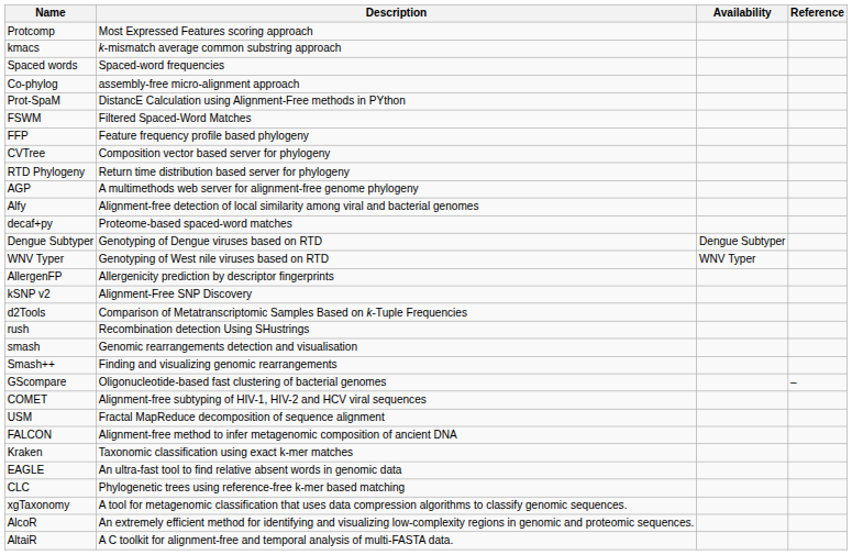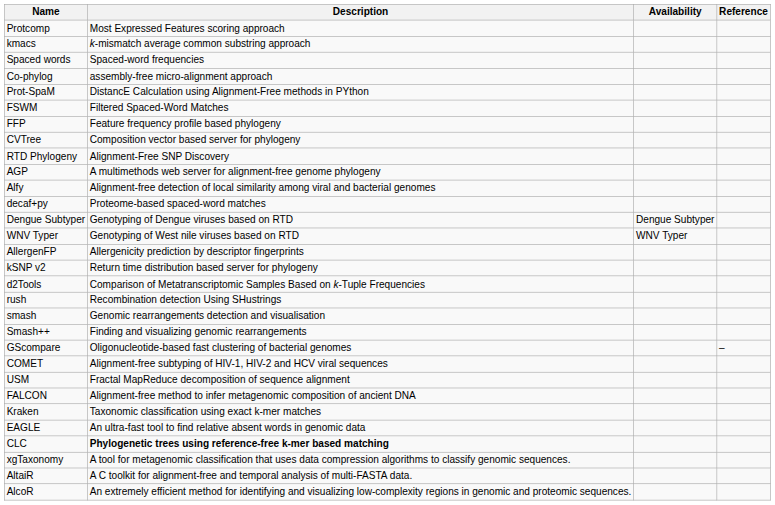 <table class="wikitable">
 <tr>
 <th>Name</th>
 <th>Description</th>
 <th>Availability</th>
 <th>Reference</th>
 </tr>
 <tr>
 <td>Protcomp</td>
 <td>Most Expressed Features scoring approach</td>
 <td></td>
 <td></td>
 </tr>
 <tr>
 <td>kmacs</td>
 <td><em>k</em>-mismatch average common substring approach</td>
 <td></td>
 <td></td>
 </tr>
 <tr>
 <td>Spaced words</td>
 <td>Spaced-word frequencies</td>
 <td></td>
 <td></td>
 </tr>
 <tr>
 <td>Co-phylog</td>
 <td>assembly-free micro-alignment approach</td>
 <td></td>
 <td></td>
 </tr>
 <tr>
 <td>Prot-SpaM</td>
 <td>DistancE Calculation using Alignment-Free methods in PYthon</td>
 <td></td>
 <td></td>
 </tr>
 <tr>
 <td>FSWM</td>
 <td>Filtered Spaced-Word Matches</td>
 <td></td>
 <td></td>
 </tr>
 <tr>
 <td>FFP</td>
 <td>Feature frequency profile based phylogeny</td>
 <td></td>
 <td></td>
 </tr>
 <tr>
 <td>CVTree</td>
 <td>Composition vector based server for phylogeny</td>
 <td></td>
 <td></td>
 </tr>
 <tr>
 <td>RTD Phylogeny</td>
-<td>Return time distribution based server for phylogeny</td>
+<td>Alignment-Free SNP Discovery</td>
 <td></td>
 <td></td>
 </tr>
 <tr>
 <td>AGP</td>
 <td>A multimethods web server for alignment-free genome phylogeny</td>
 <td></td>
 <td></td>
 </tr>
 <tr>
 <td>Alfy</td>
 <td>Alignment-free detection of local similarity among viral and bacterial genomes</td>
 <td></td>
 <td></td>
 </tr>
 <tr>
 <td>decaf+py</td>
 <td>Proteome-based spaced-word matches</td>
 <td></td>
 <td></td>
 </tr>
 <tr>
 <td>Dengue Subtyper</td>
 <td>Genotyping of Dengue viruses based on RTD</td>
 <td>Dengue Subtyper</td>
 <td></td>
 </tr>
 <tr>
 <td>WNV Typer</td>
 <td>Genotyping of West nile viruses based on RTD</td>
 <td>WNV Typer</td>
 <td></td>
 </tr>
 <tr>
 <td>AllergenFP</td>
 <td>Allergenicity prediction by descriptor fingerprints</td>
 <td></td>
 <td></td>
 </tr>
 <tr>
 <td>kSNP v2</td>
-<td>Alignment-Free SNP Discovery</td>
+<td>Return time distribution based server for phylogeny</td>
 <td></td>
 <td></td>
 </tr>
 <tr>
 <td>d2Tools</td>
 <td>Comparison of Metatranscriptomic Samples Based on <em>k</em>-Tuple Frequencies</td>
 <td></td>
 <td></td>
 </tr>
 <tr>
 <td>rush</td>
 <td>Recombination detection Using SHustrings</td>
 <td></td>
 <td></td>
 </tr>
 <tr>
 <td>smash</td>
 <td>Genomic rearrangements detection and visualisation</td>
 <td></td>
 <td></td>
 </tr>
 <tr>
 <td>Smash++</td>
 <td>Finding and visualizing genomic rearrangements</td>
 <td></td>
 <td></td>
 </tr>
 <tr>
 <td>GScompare</td>
 <td>Oligonucleotide-based fast clustering of bacterial genomes</td>
 <td></td>
 <td>–</td>
 </tr>
 <tr>
 <td>COMET</td>
 <td>Alignment-free subtyping of HIV-1, HIV-2 and HCV viral sequences</td>
 <td></td>
 <td></td>
 </tr>
 <tr>
 <td>USM</td>
 <td>Fractal MapReduce decomposition of sequence alignment</td>
 <td></td>
 <td></td>
 </tr>
 <tr>
 <td>FALCON</td>
 <td>Alignment-free method to infer metagenomic composition of ancient DNA</td>
 <td></td>
 <td></td>
 </tr>
 <tr>
 <td>Kraken</td>
 <td>Taxonomic classification using exact k-mer matches</td>
 <td></td>
 <td></td>
 </tr>
 <tr>
 <td>EAGLE</td>
 <td>An ultra-fast tool to find relative absent words in genomic data</td>
 <td></td>
 <td></td>
 </tr>
 <tr>
 <td>CLC</td>
-<td>Phylogenetic trees using reference-free k-mer based matching</td>
+<td><strong>Phylogenetic trees using reference-free k-mer based matching</strong></td>
 <td></td>
 <td></td>
 </tr>
 <tr>
 <td>xgTaxonomy</td>
 <td>A tool for metagenomic classification that uses data compression algorithms to classify genomic sequences.</td>
 <td></td>
 <td></td>
 </tr>
 <tr>
+<td>AltaiR</td>
+<td>A C toolkit for alignment-free and temporal analysis of multi-FASTA data.</td>
+<td></td>
+<td></td>
+</tr>
+<tr>
 <td>AlcoR</td>
 <td>An extremely efficient method for identifying and visualizing low-complexity regions in genomic and proteomic sequences.</td>
 <td></td>
 <td></td>
 </tr>
-<tr>
-<td>AltaiR</td>
-<td>A C toolkit for alignment-free and temporal analysis of multi-FASTA data.</td>
-<td></td>
-<td></td>
-</tr>
 </table>
